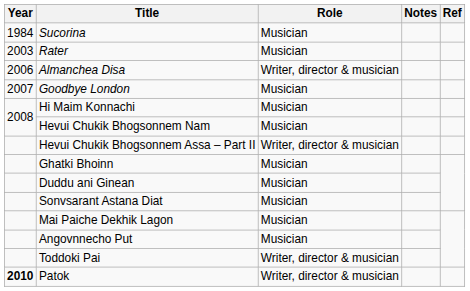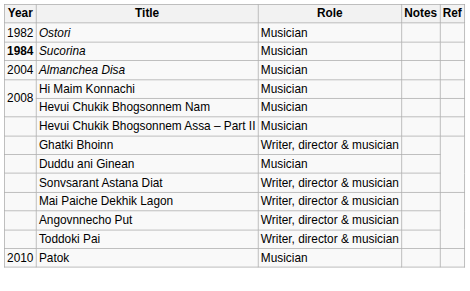 <table class="wikitable sortable">
 <tr>
 <th>Year</th>
 <th>Title</th>
 <th>Role</th>
 <th>Notes</th>
 <th>Ref</th>
 </tr>
 <tr>
-<td>1984</td>
+<td>1982</td>
+<td><em>Ostori</em></td>
+<td>Musician</td>
+<td></td>
+<td></td>
+</tr>
+<tr>
+<td><strong>1984</strong></td>
 <td><em>Sucorina</em></td>
 <td>Musician</td>
 <td></td>
 <td></td>
 </tr>
 <tr>
-<td>2003</td>
-<td><em>Rater</em></td>
-<td>Musician</td>
-<td></td>
-<td></td>
-</tr>
-<tr>
-<td>2006</td>
+<td>2004</td>
 <td><em>Almanchea Disa</em></td>
-<td>Writer, director & musician</td>
-<td></td>
-<td></td>
-</tr>
-<tr>
-<td>2007</td>
-<td><em>Goodbye London</td>
 <td>Musician</td>
 <td></td>
 <td></td>
 </tr>
 <tr>
 <td rowspan="2">2008</td>
 <td></em>Hi Maim Konnachi<em></td>
 <td>Musician</td>
 <td></td>
 <td></td>
 </tr>
 <tr>
 <td></em>Hevui Chukik Bhogsonnem Nam<em></td>
 <td>Musician</td>
 <td></td>
 <td></td>
 </tr>
 <tr>
 <td></td>
 <td></em>Hevui Chukik Bhogsonnem Assa – Part II<em></td>
-<td>Writer, director & musician</td>
+<td>Musician</td>
 <td></td>
 <td></td>
 </tr>
 <tr>
 <td></td>
 <td></em>Ghatki Bhoinn<em></td>
-<td>Musician</td>
+<td>Writer, director & musician</td>
 <td></td>
 <td rowspan="3"></td>
 </tr>
 <tr>
 <td></td>
 <td></em>Duddu ani Ginean<em></td>
 <td>Musician</td>
 <td></td>
 </tr>
 <tr>
 <td></td>
 <td></em>Sonvsarant Astana Diat<em></td>
-<td>Musician</td>
+<td>Writer, director & musician</td>
 <td></td>
 </tr>
 <tr>
 <td></td>
 <td></em>Mai Paiche Dekhik Lagon<em></td>
-<td>Musician</td>
+<td>Writer, director & musician</td>
 <td></td>
 <td rowspan="3"></td>
 </tr>
 <tr>
 <td></td>
 <td></em>Angovnnecho Put<em></td>
-<td>Musician</td>
+<td>Writer, director & musician</td>
 <td></td>
 </tr>
 <tr>
 <td></td>
 <td></em>Toddoki Pai<em></td>
 <td>Writer, director & musician</td>
 <td></td>
 </tr>
 <tr>
-<td><strong>2010</strong></td>
+<td>2010</td>
 <td></em>Patok<em></td>
-<td>Writer, director & musician</td>
+<td>Musician</td>
 <td></td>
 <td></td>
 </tr>
 </table>
